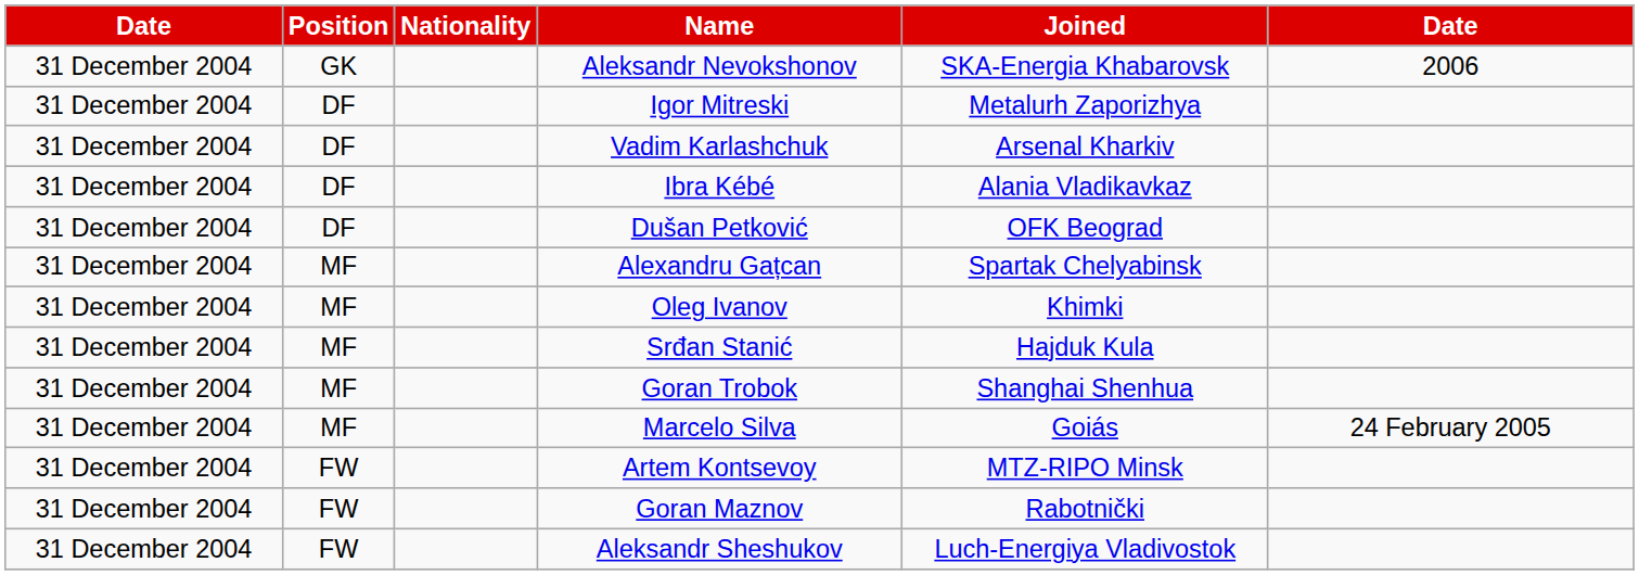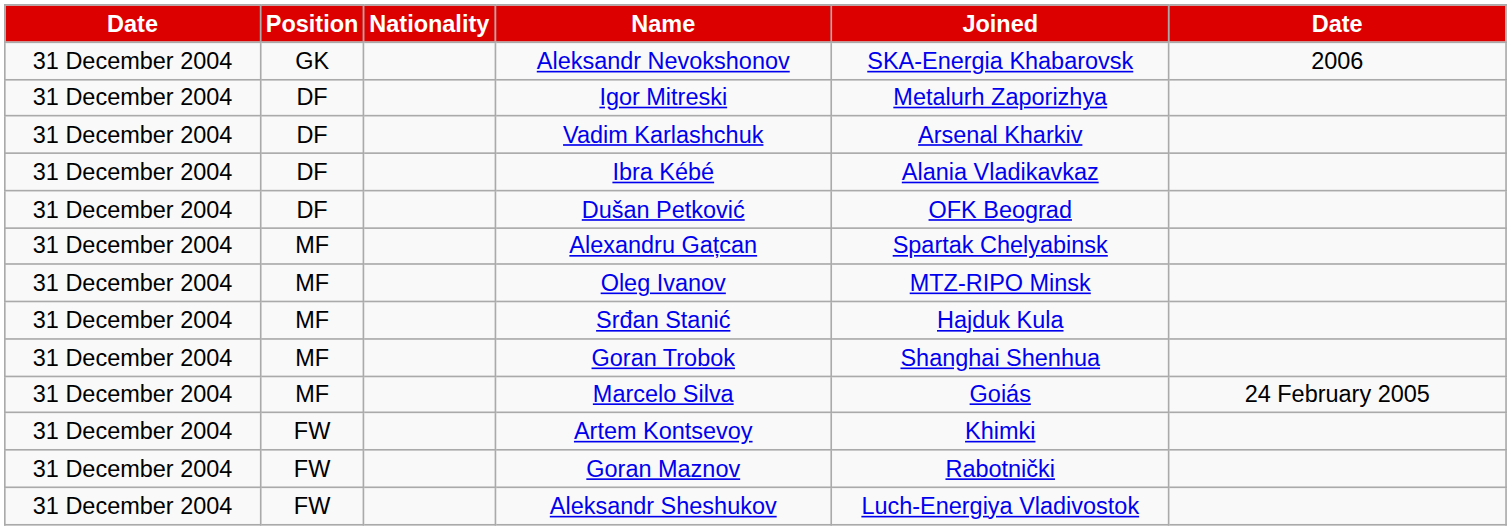 <table class="wikitable"  style="text-align:center; font-size:90%; ">
 <tr>
 <th style="background:#DD0000; color:white; width:150px;">Date</th>
 <th style="background:#DD0000; color:white; width:50px;">Position</th>
 <th style="background:#DD0000; color:white; width:50px;">Nationality</th>
 <th style="background:#DD0000; color:white; width:200px;">Name</th>
 <th style="background:#DD0000; color:white; width:200px;">Joined</th>
 <th style="background:#DD0000; color:white; width:200px;">Date</th>
 </tr>
 <tr>
 <td>31 December 2004</td>
 <td>GK</td>
 <td></td>
 <td><a href='#'>Aleksandr Nevokshonov</a></td>
 <td><a href='#'>SKA-Energia Khabarovsk</a></td>
 <td>2006</td>
 </tr>
 <tr>
 <td>31 December 2004</td>
 <td>DF</td>
 <td></td>
 <td><a href='#'>Igor Mitreski</a></td>
 <td><a href='#'>Metalurh Zaporizhya</a></td>
 <td></td>
 </tr>
 <tr>
 <td>31 December 2004</td>
 <td>DF</td>
 <td></td>
 <td><a href='#'>Vadim Karlashchuk</a></td>
 <td><a href='#'>Arsenal Kharkiv</a></td>
 <td></td>
 </tr>
 <tr>
 <td>31 December 2004</td>
 <td>DF</td>
 <td></td>
 <td><a href='#'>Ibra Kébé</a></td>
 <td><a href='#'>Alania Vladikavkaz</a></td>
 <td></td>
 </tr>
 <tr>
 <td>31 December 2004</td>
 <td>DF</td>
 <td></td>
 <td><a href='#'>Dušan Petković</a></td>
 <td><a href='#'>OFK Beograd</a></td>
 <td></td>
 </tr>
 <tr>
 <td>31 December 2004</td>
 <td>MF</td>
 <td></td>
 <td><a href='#'>Alexandru Gațcan</a></td>
 <td><a href='#'>Spartak Chelyabinsk</a></td>
 <td></td>
 </tr>
 <tr>
 <td>31 December 2004</td>
 <td>MF</td>
 <td></td>
 <td><a href='#'>Oleg Ivanov</a></td>
-<td><a href='#'>Khimki</a></td>
+<td><a href='#'>MTZ-RIPO Minsk</a></td>
 <td></td>
 </tr>
 <tr>
 <td>31 December 2004</td>
 <td>MF</td>
 <td></td>
 <td><a href='#'>Srđan Stanić</a></td>
 <td><a href='#'>Hajduk Kula</a></td>
 <td></td>
 </tr>
 <tr>
 <td>31 December 2004</td>
 <td>MF</td>
 <td></td>
 <td><a href='#'>Goran Trobok</a></td>
 <td><a href='#'>Shanghai Shenhua</a></td>
 <td></td>
 </tr>
 <tr>
 <td>31 December 2004</td>
 <td>MF</td>
 <td></td>
 <td><a href='#'>Marcelo Silva</a></td>
 <td><a href='#'>Goiás</a></td>
 <td>24 February 2005</td>
 </tr>
 <tr>
 <td>31 December 2004</td>
 <td>FW</td>
 <td></td>
 <td><a href='#'>Artem Kontsevoy</a></td>
-<td><a href='#'>MTZ-RIPO Minsk</a></td>
+<td><a href='#'>Khimki</a></td>
 <td></td>
 </tr>
 <tr>
 <td>31 December 2004</td>
 <td>FW</td>
 <td></td>
 <td><a href='#'>Goran Maznov</a></td>
 <td><a href='#'>Rabotnički</a></td>
 <td></td>
 </tr>
 <tr>
 <td>31 December 2004</td>
 <td>FW</td>
 <td></td>
 <td><a href='#'>Aleksandr Sheshukov</a></td>
 <td><a href='#'>Luch-Energiya Vladivostok</a></td>
 <td></td>
 </tr>
 </table>
